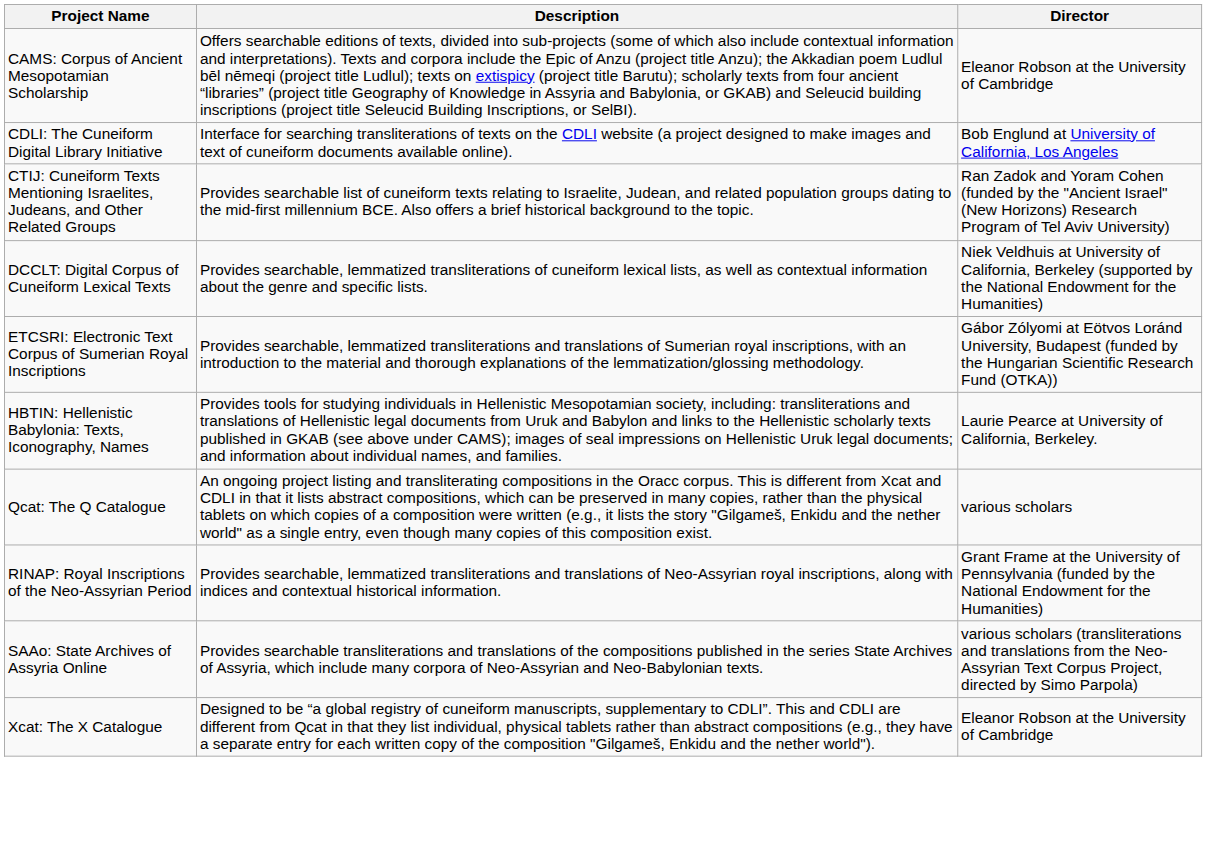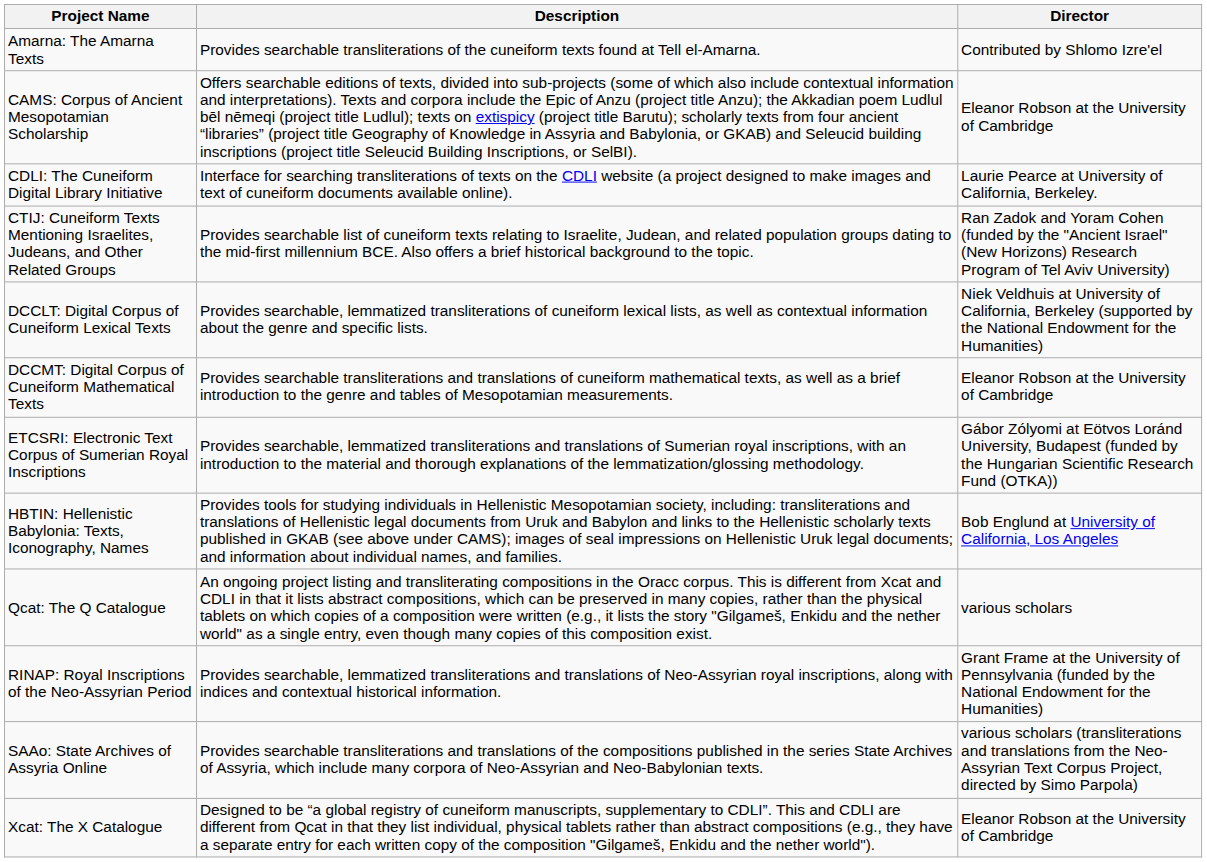 <table class="wikitable">
 <tr>
 <th>Project Name</th>
 <th>Description</th>
 <th>Director</th>
+</tr>
+<tr>
+<td>Amarna: The Amarna Texts</td>
+<td>Provides searchable transliterations of the cuneiform texts found at Tell el-Amarna.</td>
+<td>Contributed by Shlomo Izre'el</td>
 </tr>
 <tr>
 <td>CAMS: Corpus of Ancient Mesopotamian Scholarship</td>
 <td>Offers searchable editions of texts, divided into sub-projects (some of which also include contextual information and interpretations).  Texts and corpora include the Epic of Anzu (project title Anzu); the Akkadian poem Ludlul bēl nēmeqi (project title Ludlul); texts on <a href='#'>extispicy</a> (project title Barutu); scholarly texts from four ancient “libraries” (project title Geography of Knowledge in Assyria and Babylonia, or GKAB) and Seleucid building inscriptions (project title Seleucid Building Inscriptions, or SelBI).</td>
 <td>Eleanor Robson at the University of Cambridge</td>
 </tr>
 <tr>
 <td>CDLI: The Cuneiform Digital Library Initiative</td>
 <td>Interface for searching transliterations of texts on the <a href='#'>CDLI</a> website (a project designed to make images and text of cuneiform documents available online).</td>
-<td>Bob Englund at <a href='#'>University of California, Los Angeles</a></td>
+<td>Laurie Pearce at University of California, Berkeley.</td>
 </tr>
 <tr>
 <td>CTIJ: Cuneiform Texts Mentioning Israelites, Judeans, and Other Related Groups</td>
 <td>Provides searchable list of cuneiform texts relating to Israelite, Judean, and related population groups dating to the mid-first millennium BCE.  Also offers a brief historical background to the topic.</td>
 <td>Ran Zadok and Yoram Cohen (funded by the "Ancient Israel" (New Horizons) Research Program of Tel Aviv University)</td>
 </tr>
 <tr>
 <td>DCCLT: Digital Corpus of Cuneiform Lexical Texts</td>
 <td>Provides searchable, lemmatized transliterations of cuneiform lexical lists, as well as contextual information about the genre and specific lists.</td>
 <td>Niek Veldhuis at University of California, Berkeley (supported by the National Endowment for the Humanities)</td>
 </tr>
 <tr>
+<td>DCCMT: Digital Corpus of Cuneiform Mathematical Texts</td>
+<td>Provides searchable transliterations and translations of cuneiform mathematical texts, as well as a brief introduction to the genre and tables of Mesopotamian measurements.</td>
+<td>Eleanor Robson at the University of Cambridge</td>
+</tr>
+<tr>
 <td>ETCSRI: Electronic Text Corpus of Sumerian Royal Inscriptions</td>
 <td>Provides searchable, lemmatized transliterations and translations of Sumerian royal inscriptions, with an introduction to the material and thorough explanations of the lemmatization/glossing methodology.</td>
 <td>Gábor Zólyomi at Eötvos Loránd University, Budapest (funded by the Hungarian Scientific Research Fund (OTKA))</td>
 </tr>
 <tr>
 <td>HBTIN: Hellenistic Babylonia: Texts, Iconography, Names</td>
 <td>Provides tools for studying individuals in Hellenistic Mesopotamian society, including: transliterations and translations of Hellenistic legal documents from Uruk and Babylon and links to the Hellenistic scholarly texts published in GKAB (see above under CAMS); images of  seal impressions on Hellenistic Uruk legal documents; and information about individual names, and families.</td>
-<td>Laurie Pearce at University of California, Berkeley.</td>
+<td>Bob Englund at <a href='#'>University of California, Los Angeles</a></td>
 </tr>
 <tr>
 <td>Qcat: The Q Catalogue</td>
 <td>An ongoing project listing and transliterating compositions in the Oracc corpus.  This is different from Xcat and CDLI in that it lists abstract compositions, which can be preserved in many copies, rather than the physical tablets on which copies of a composition were written (e.g., it lists the story "Gilgameš, Enkidu and the nether world" as a single entry, even though many copies of this composition exist.</td>
 <td>various scholars</td>
 </tr>
 <tr>
 <td>RINAP: Royal Inscriptions of the Neo-Assyrian Period</td>
 <td>Provides searchable, lemmatized transliterations and translations of Neo-Assyrian royal inscriptions, along with indices and contextual historical information.</td>
 <td>Grant Frame at the University of Pennsylvania (funded by the National Endowment for the Humanities)</td>
 </tr>
 <tr>
 <td>SAAo: State Archives of Assyria Online</td>
 <td>Provides searchable transliterations and translations of the compositions published in the series State Archives of Assyria, which include many corpora of Neo-Assyrian and Neo-Babylonian texts.</td>
 <td>various scholars (transliterations and translations from the Neo-Assyrian Text Corpus Project, directed by Simo Parpola)</td>
 </tr>
 <tr>
 <td>Xcat: The X Catalogue</td>
 <td>Designed to be “a global registry of cuneiform manuscripts, supplementary to CDLI”.  This and CDLI are different from Qcat in that they list individual, physical tablets rather than abstract compositions (e.g., they have a separate entry for each written copy of the composition "Gilgameš, Enkidu and the nether world").</td>
 <td>Eleanor Robson at the University of Cambridge</td>
 </tr>
 </table>
